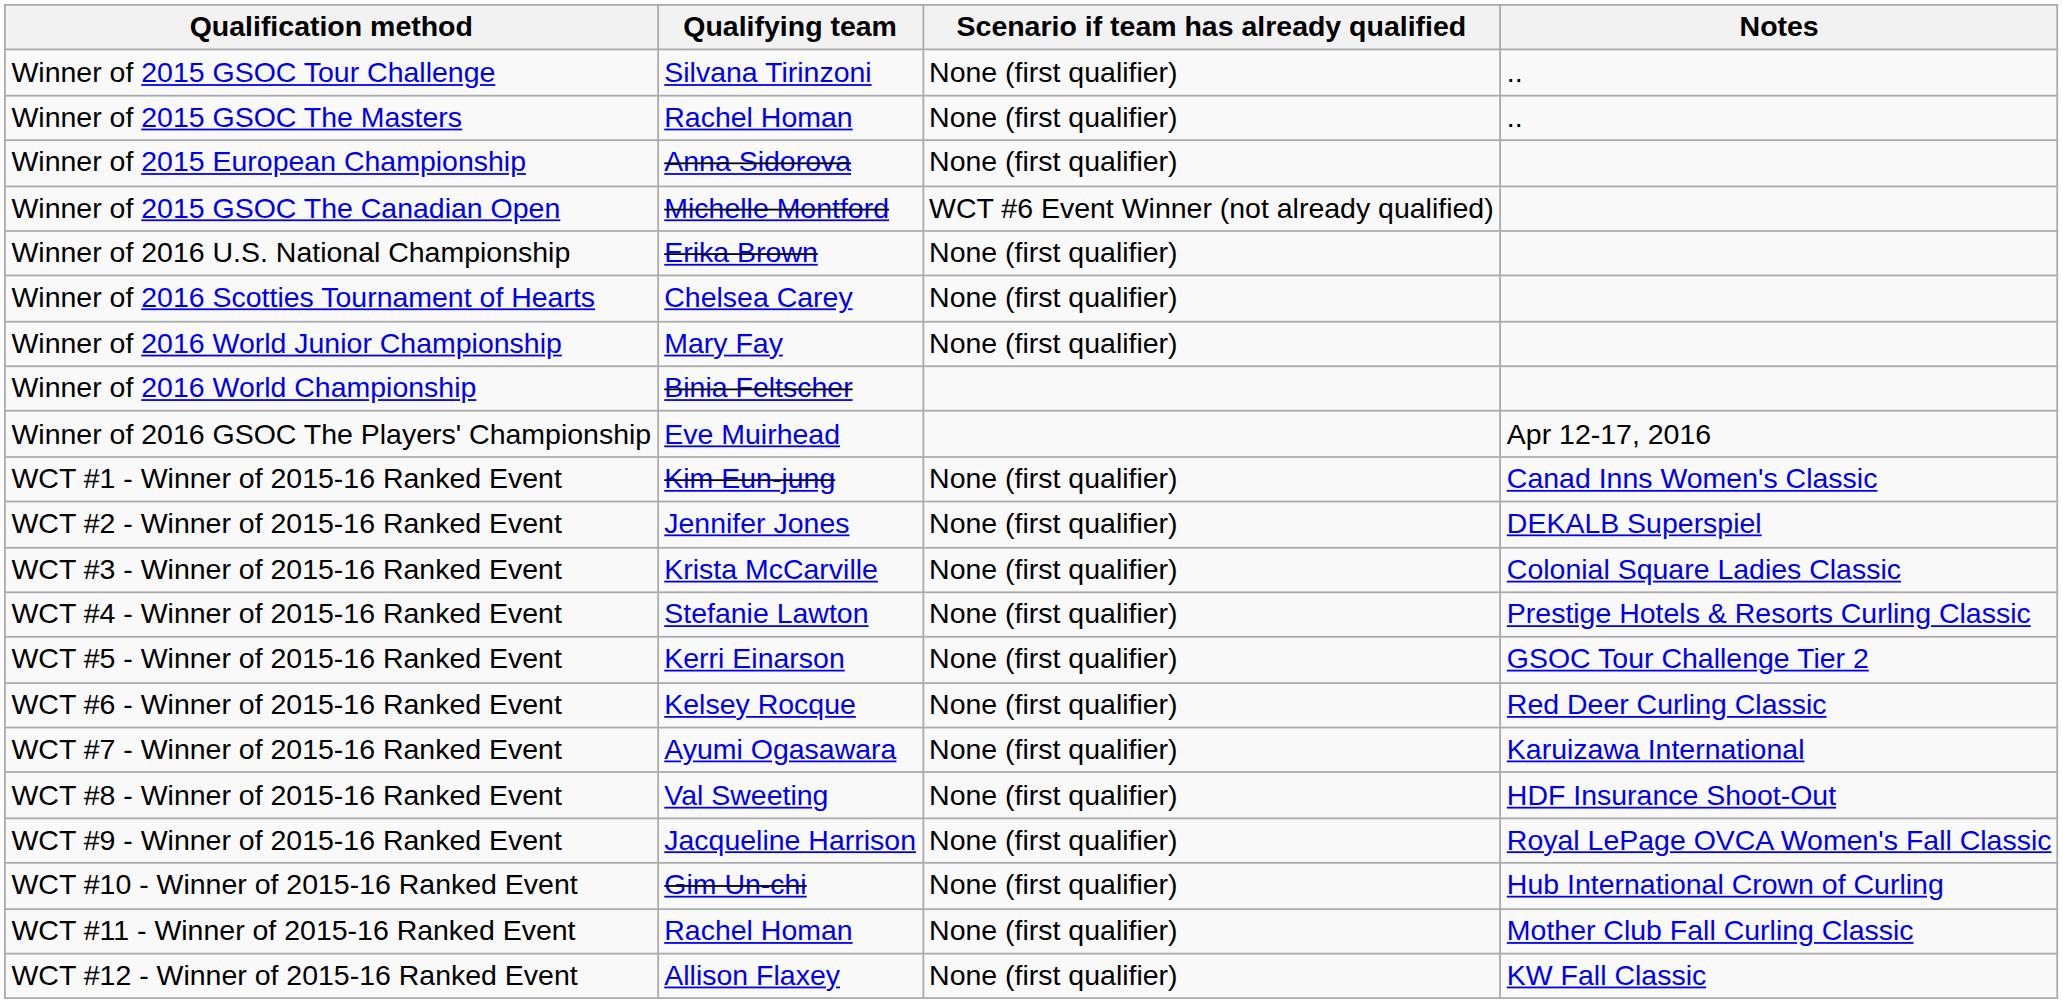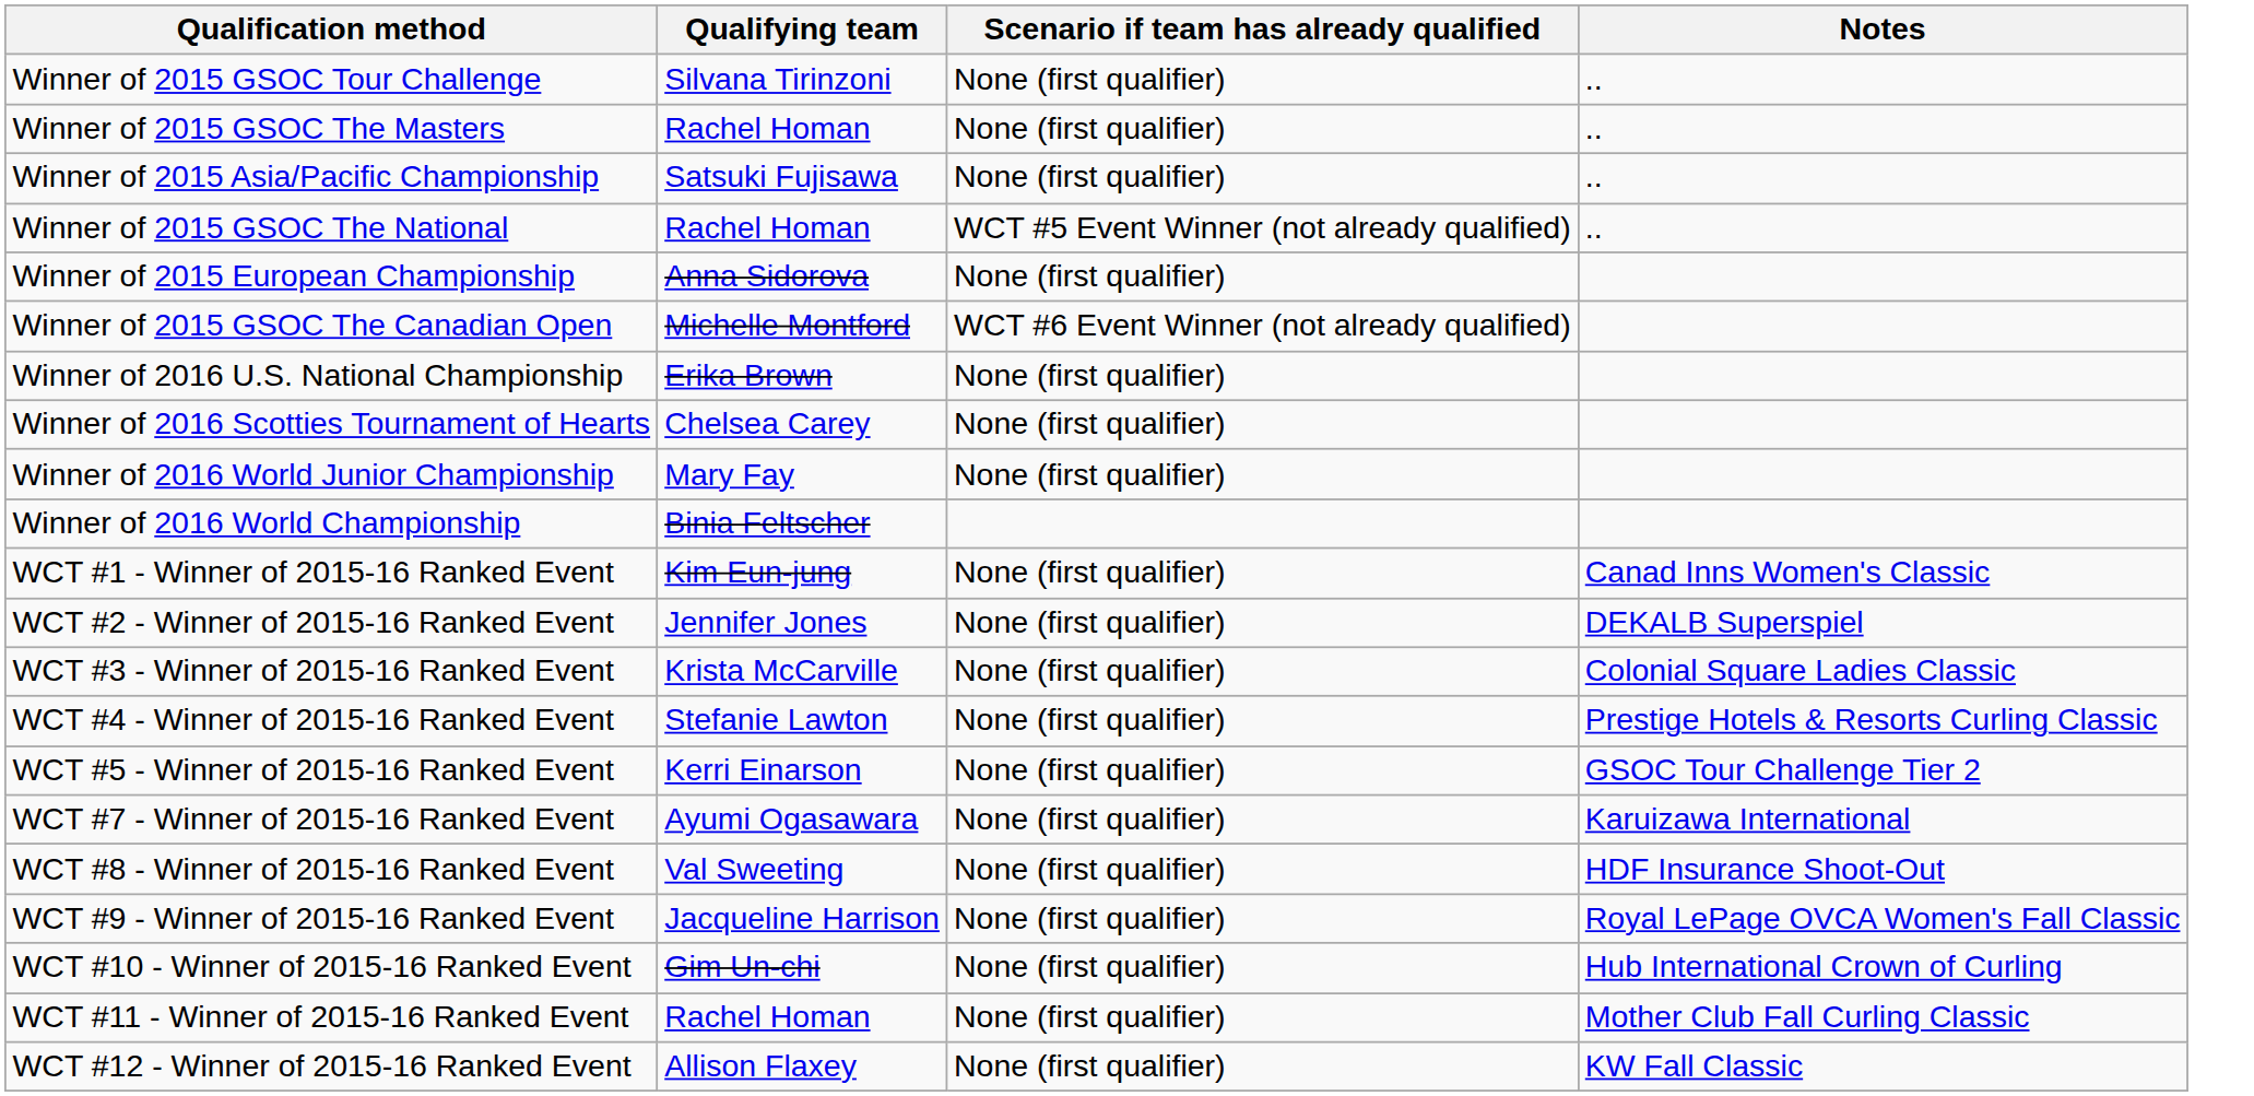 <table class="wikitable">
 <tr>
 <th>Qualification method</th>
 <th>Qualifying team</th>
 <th>Scenario if team has already qualified</th>
 <th>Notes</th>
 </tr>
 <tr>
 <td>Winner of <a href='#'>2015 GSOC Tour Challenge</a></td>
 <td> <a href='#'>Silvana Tirinzoni</a></td>
 <td>None (first qualifier)</td>
 <td>..</td>
 </tr>
 <tr>
 <td>Winner of <a href='#'>2015 GSOC The Masters</a></td>
 <td> <a href='#'>Rachel Homan</a></td>
 <td>None (first qualifier)</td>
+<td>..</td>
+</tr>
+<tr>
+<td>Winner of <a href='#'>2015 Asia/Pacific Championship</a></td>
+<td> <a href='#'>Satsuki Fujisawa</a></td>
+<td>None (first qualifier)</td>
+<td>..</td>
+</tr>
+<tr>
+<td>Winner of <a href='#'>2015 GSOC The National</a></td>
+<td> <a href='#'>Rachel Homan</a></td>
+<td>WCT #5 Event Winner (not already qualified)</td>
 <td>..</td>
 </tr>
 <tr>
 <td>Winner of <a href='#'>2015 European Championship</a></td>
 <td> <s><a href='#'>Anna Sidorova</a></s></td>
 <td>None (first qualifier)</td>
 <td></td>
 </tr>
 <tr>
 <td>Winner of <a href='#'>2015 GSOC The Canadian Open</a></td>
 <td> <s><a href='#'>Michelle Montford</a></s></td>
 <td>WCT #6 Event Winner (not already qualified)</td>
 <td></td>
 </tr>
 <tr>
 <td>Winner of 2016 U.S. National Championship</td>
 <td> <s><a href='#'>Erika Brown</a></s></td>
 <td>None (first qualifier)</td>
 <td></td>
 </tr>
 <tr>
 <td>Winner of <a href='#'>2016 Scotties Tournament of Hearts</a></td>
 <td> <a href='#'>Chelsea Carey</a></td>
 <td>None (first qualifier)</td>
 <td></td>
 </tr>
 <tr>
 <td>Winner of <a href='#'>2016 World Junior Championship</a></td>
 <td> <a href='#'>Mary Fay</a></td>
 <td>None (first qualifier)</td>
 <td></td>
 </tr>
 <tr>
 <td>Winner of <a href='#'>2016 World Championship</a></td>
 <td> <s><a href='#'>Binia Feltscher</a></s></td>
 <td></td>
 <td></td>
 </tr>
 <tr>
-<td>Winner of 2016 GSOC The Players' Championship</td>
-<td> <a href='#'>Eve Muirhead</a></td>
-<td></td>
-<td>Apr 12-17, 2016</td>
-</tr>
-<tr>
 <td>WCT #1 - Winner of 2015-16 Ranked Event</td>
 <td> <s><a href='#'>Kim Eun-jung</a></s></td>
 <td>None (first qualifier)</td>
 <td><a href='#'>Canad Inns Women's Classic</a></td>
 </tr>
 <tr>
 <td>WCT #2 - Winner of 2015-16 Ranked Event</td>
 <td> <a href='#'>Jennifer Jones</a></td>
 <td>None (first qualifier)</td>
 <td><a href='#'>DEKALB Superspiel</a></td>
 </tr>
 <tr>
 <td>WCT #3 - Winner of 2015-16 Ranked Event</td>
 <td> <a href='#'>Krista McCarville</a></td>
 <td>None (first qualifier)</td>
 <td><a href='#'>Colonial Square Ladies Classic</a></td>
 </tr>
 <tr>
 <td>WCT #4 - Winner of 2015-16 Ranked Event</td>
 <td> <a href='#'>Stefanie Lawton</a></td>
 <td>None (first qualifier)</td>
 <td><a href='#'>Prestige Hotels & Resorts Curling Classic</a></td>
 </tr>
 <tr>
 <td>WCT #5 - Winner of 2015-16 Ranked Event</td>
 <td> <a href='#'>Kerri Einarson</a></td>
 <td>None (first qualifier)</td>
 <td><a href='#'>GSOC Tour Challenge Tier 2</a></td>
-</tr>
-<tr>
-<td>WCT #6 - Winner of 2015-16 Ranked Event</td>
-<td> <a href='#'>Kelsey Rocque</a></td>
-<td>None (first qualifier)</td>
-<td><a href='#'>Red Deer Curling Classic</a></td>
 </tr>
 <tr>
 <td>WCT #7 - Winner of 2015-16 Ranked Event</td>
 <td> <a href='#'>Ayumi Ogasawara</a></td>
 <td>None (first qualifier)</td>
 <td><a href='#'>Karuizawa International</a></td>
 </tr>
 <tr>
 <td>WCT #8 - Winner of 2015-16 Ranked Event</td>
 <td> <a href='#'>Val Sweeting</a></td>
 <td>None (first qualifier)</td>
 <td><a href='#'>HDF Insurance Shoot-Out</a></td>
 </tr>
 <tr>
 <td>WCT #9 - Winner of 2015-16 Ranked Event</td>
 <td> <a href='#'>Jacqueline Harrison</a></td>
 <td>None (first qualifier)</td>
 <td><a href='#'>Royal LePage OVCA Women's Fall Classic</a></td>
 </tr>
 <tr>
 <td>WCT #10 - Winner of 2015-16 Ranked Event</td>
 <td> <s><a href='#'>Gim Un-chi</a></s></td>
 <td>None (first qualifier)</td>
 <td><a href='#'>Hub International Crown of Curling</a></td>
 </tr>
 <tr>
 <td>WCT #11 - Winner of 2015-16 Ranked Event</td>
 <td> <a href='#'>Rachel Homan</a></td>
 <td>None (first qualifier)</td>
 <td><a href='#'>Mother Club Fall Curling Classic</a></td>
 </tr>
 <tr>
 <td>WCT #12 - Winner of 2015-16 Ranked Event</td>
 <td> <a href='#'>Allison Flaxey</a></td>
 <td>None (first qualifier)</td>
 <td><a href='#'>KW Fall Classic</a></td>
 </tr>
 </table>
